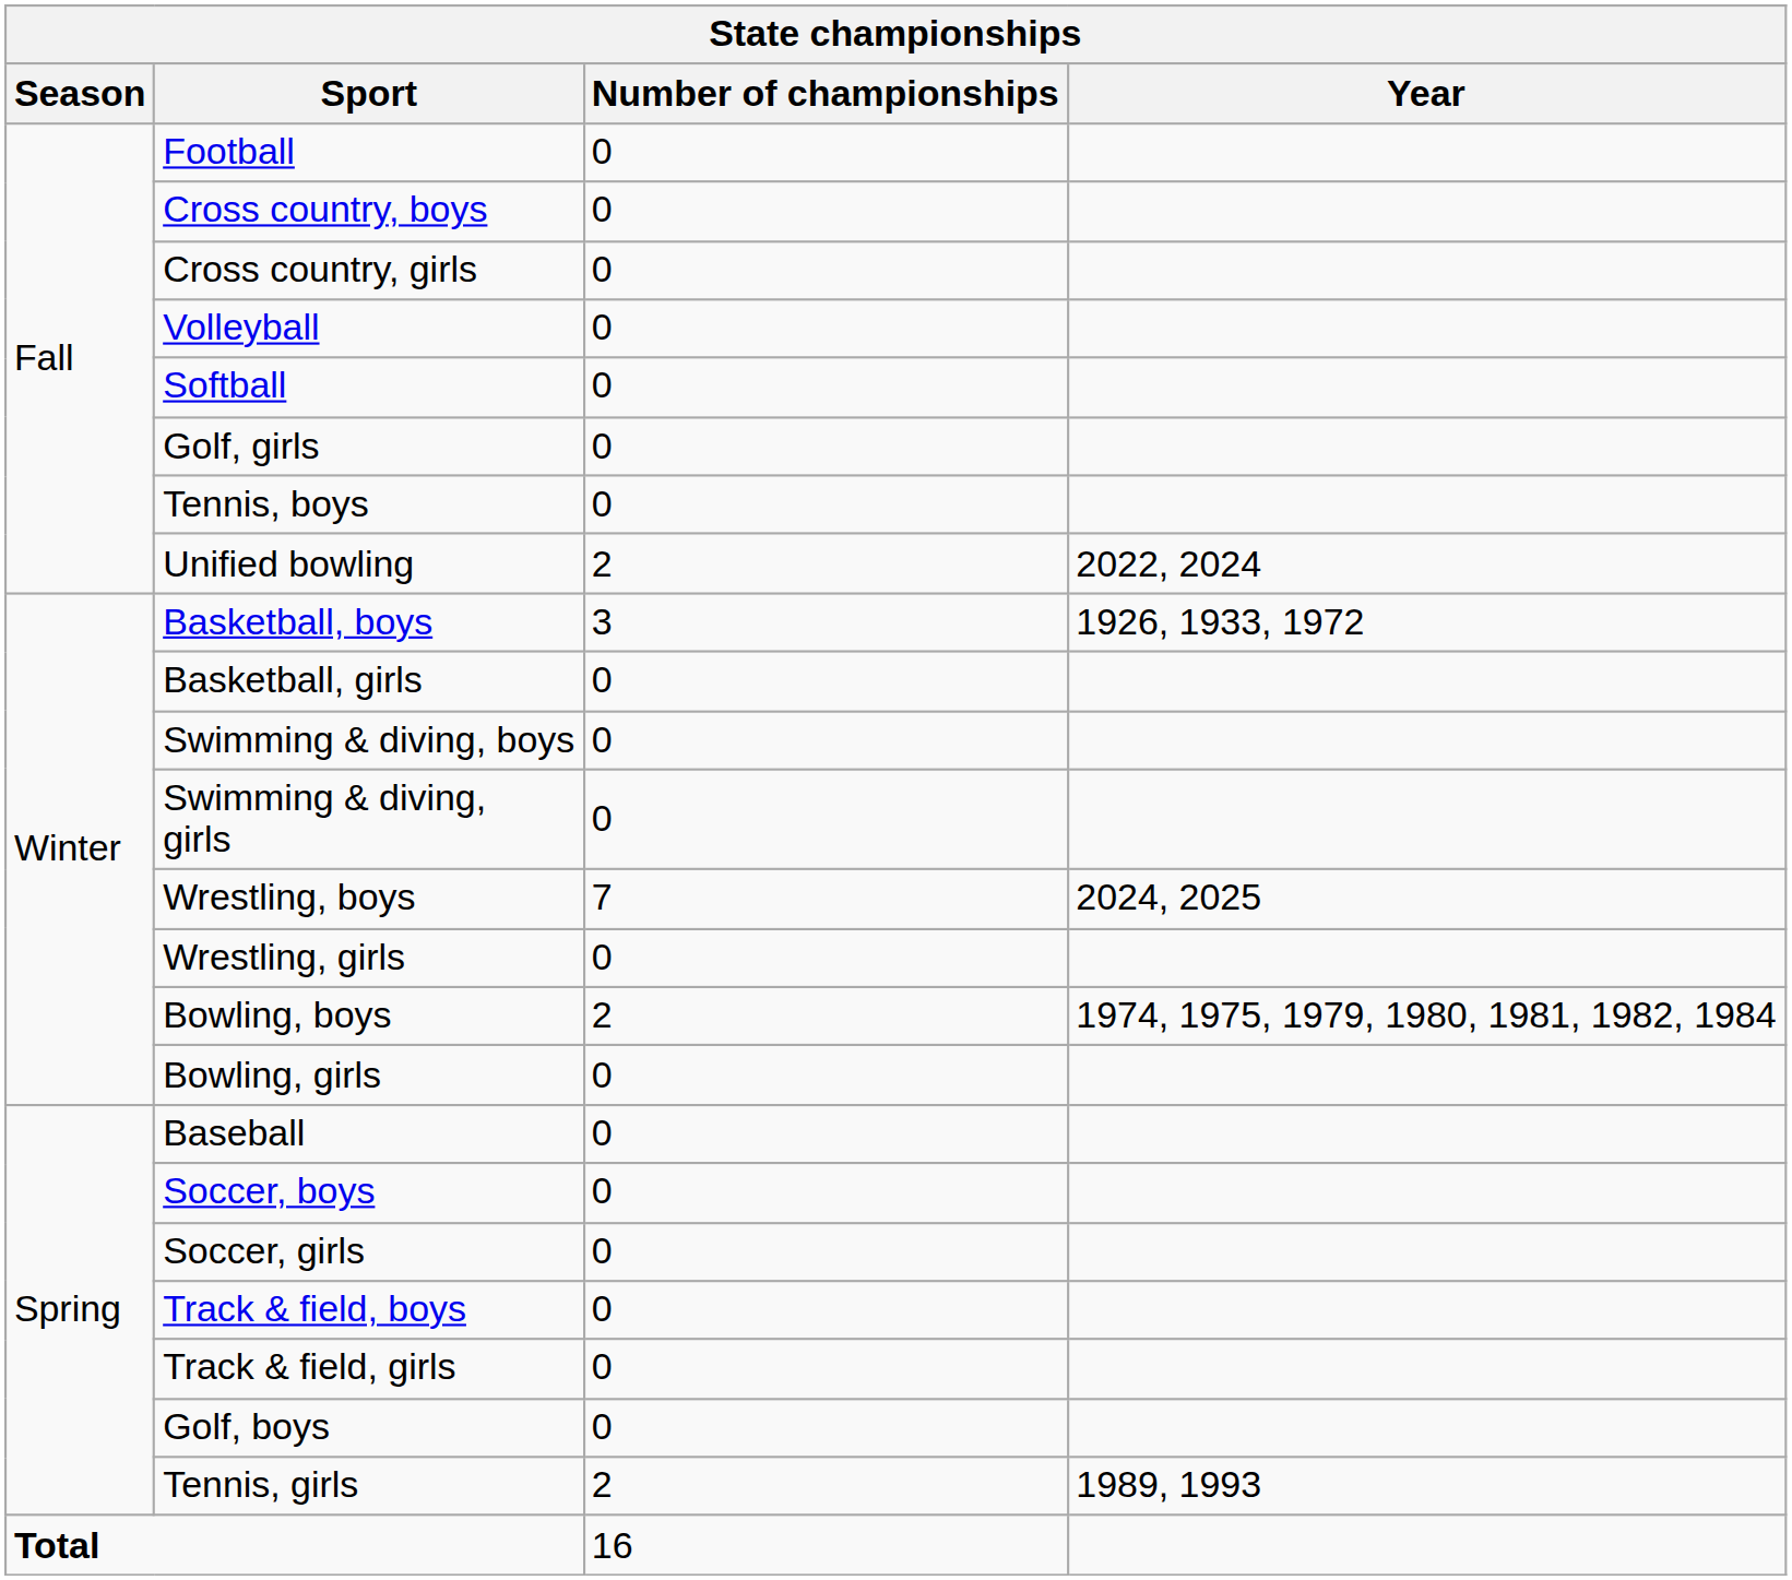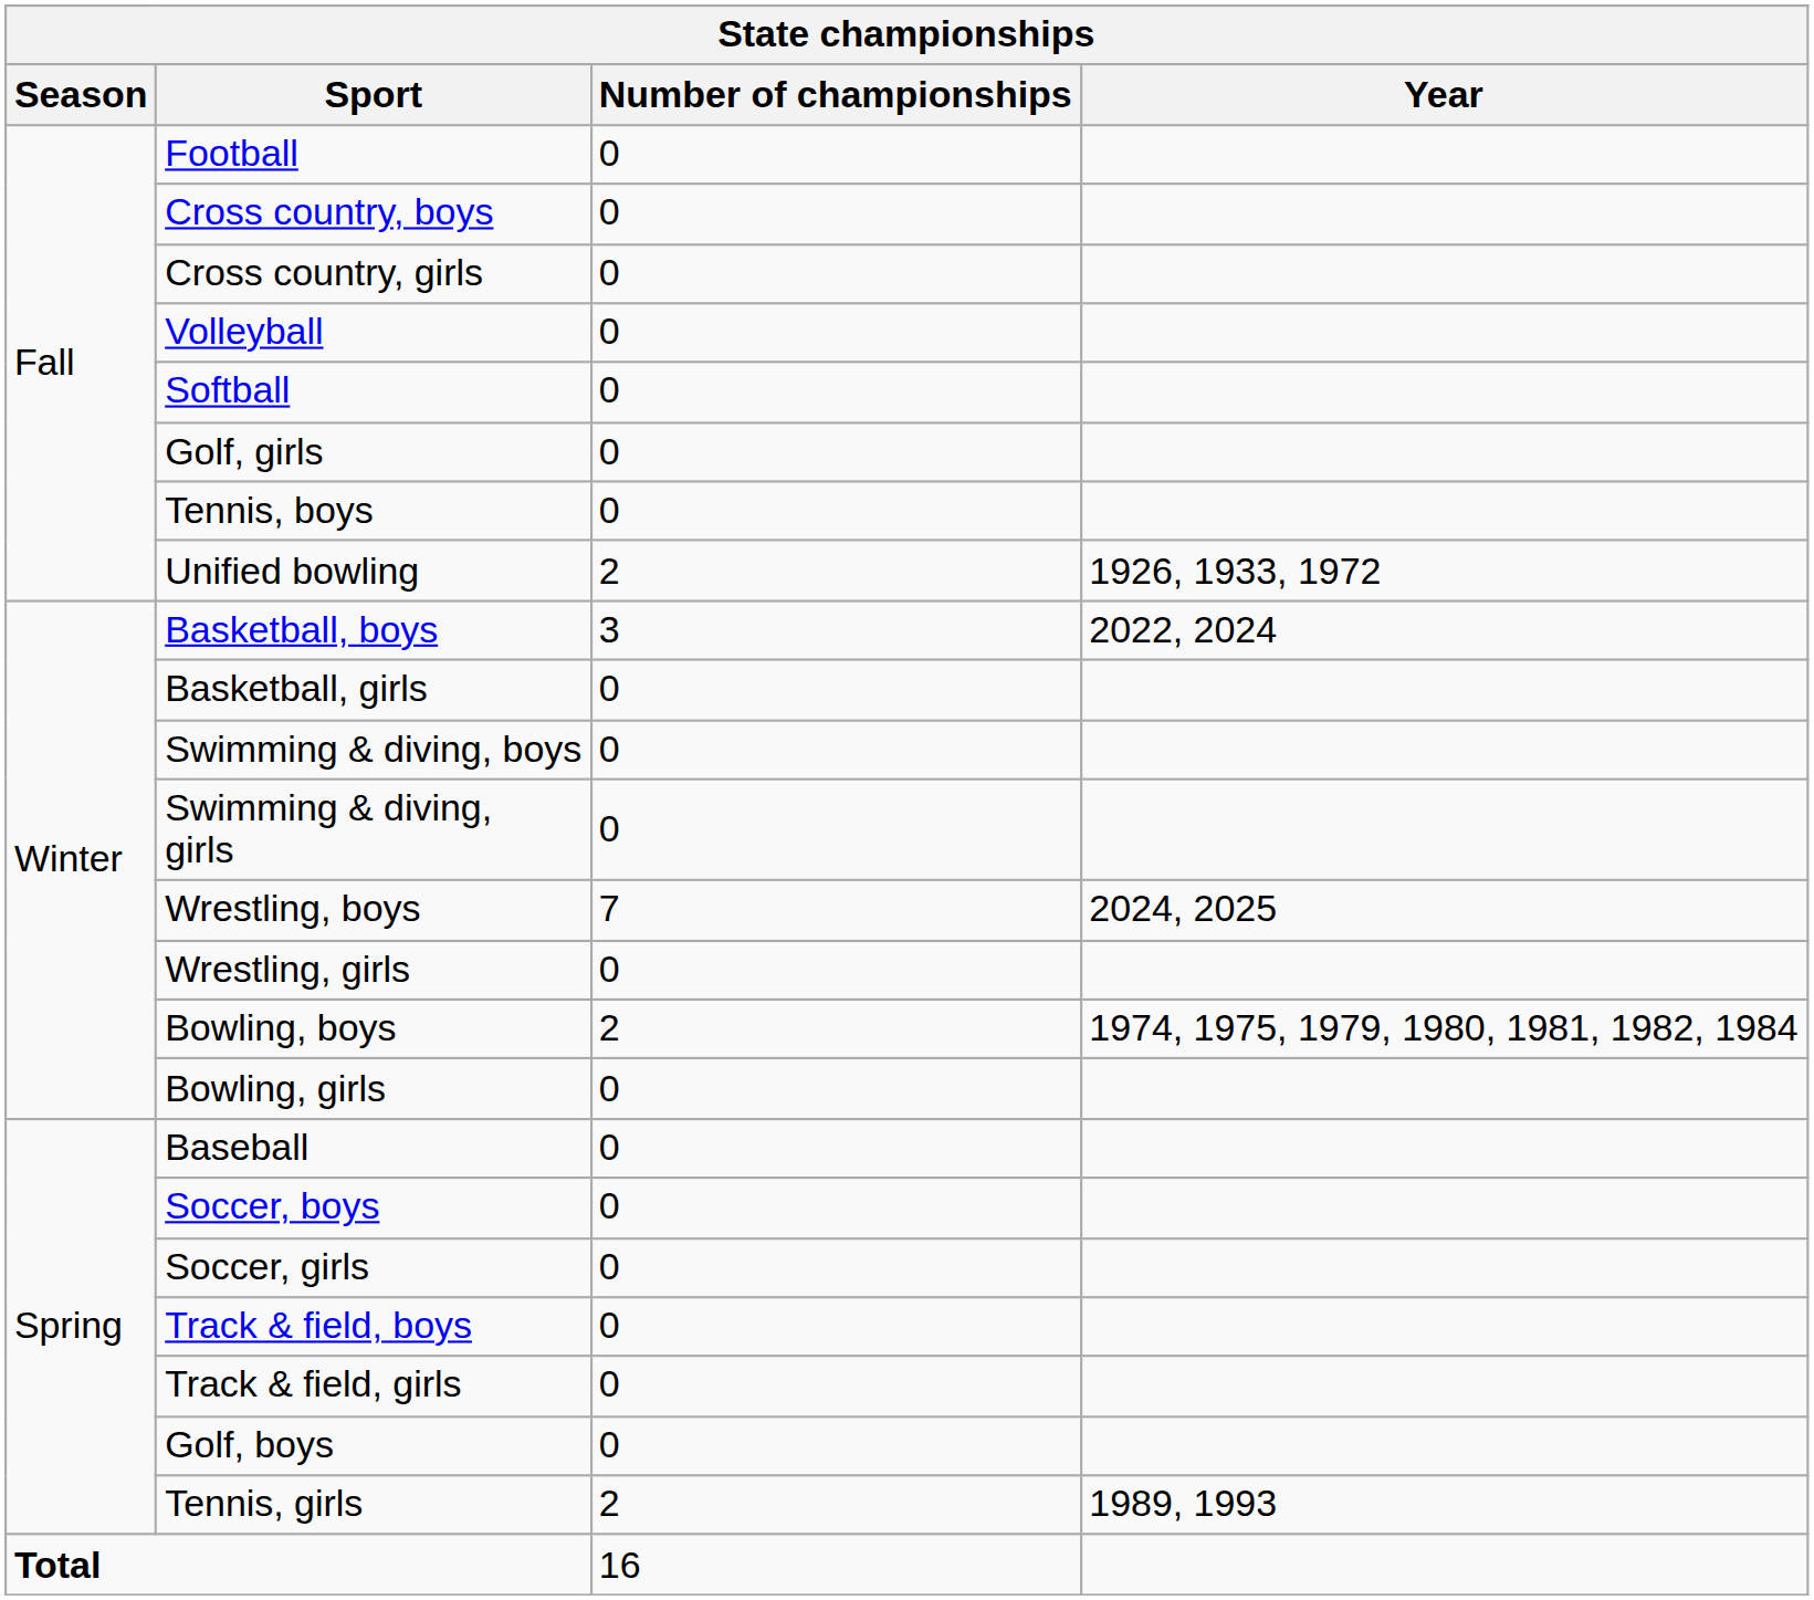 <table class="wikitable">
 <tr>
 <th colspan="4">State championships</th>
 </tr>
 <tr>
 <th>Season</th>
 <th>Sport</th>
 <th>Number of championships</th>
 <th>Year</th>
 </tr>
 <tr>
 <td rowspan="8">Fall</td>
 <td><a href='#'>Football</a></td>
 <td>0</td>
 <td></td>
 </tr>
 <tr>
 <td><a href='#'>Cross country, boys</a></td>
 <td>0</td>
 <td></td>
 </tr>
 <tr>
 <td>Cross country, girls</td>
 <td>0</td>
 <td></td>
 </tr>
 <tr>
 <td><a href='#'>Volleyball</a></td>
 <td>0</td>
 <td></td>
 </tr>
 <tr>
 <td><a href='#'>Softball</a></td>
 <td>0</td>
 <td></td>
 </tr>
 <tr>
 <td>Golf, girls</td>
 <td>0</td>
 <td></td>
 </tr>
 <tr>
 <td>Tennis, boys</td>
 <td>0</td>
 <td></td>
 </tr>
 <tr>
 <td>Unified bowling</td>
 <td>2</td>
-<td>2022, 2024</td>
+<td>1926, 1933, 1972</td>
 </tr>
 <tr>
 <td rowspan="8">Winter</td>
 <td><a href='#'>Basketball, boys</a></td>
 <td>3</td>
-<td>1926, 1933, 1972</td>
+<td>2022, 2024</td>
 </tr>
 <tr>
 <td>Basketball, girls</td>
 <td>0</td>
 <td></td>
 </tr>
 <tr>
 <td>Swimming & diving, boys</td>
 <td>0</td>
 <td></td>
 </tr>
 <tr>
 <td>Swimming & diving,<br>girls</td>
 <td>0</td>
 <td></td>
 </tr>
 <tr>
 <td>Wrestling, boys</td>
 <td>7</td>
 <td>2024, 2025</td>
 </tr>
 <tr>
 <td>Wrestling, girls</td>
 <td>0</td>
 <td></td>
 </tr>
 <tr>
 <td>Bowling, boys</td>
 <td>2</td>
 <td>1974, 1975, 1979, 1980, 1981, 1982, 1984</td>
 </tr>
 <tr>
 <td>Bowling, girls</td>
 <td>0</td>
 <td></td>
 </tr>
 <tr>
 <td rowspan="7">Spring</td>
 <td>Baseball</td>
 <td>0</td>
 <td></td>
 </tr>
 <tr>
 <td><a href='#'>Soccer, boys</a></td>
 <td>0</td>
 <td></td>
 </tr>
 <tr>
 <td>Soccer, girls</td>
 <td>0</td>
 <td></td>
 </tr>
 <tr>
 <td><a href='#'>Track & field, boys</a></td>
 <td>0</td>
 <td></td>
 </tr>
 <tr>
 <td>Track & field, girls</td>
 <td>0</td>
 <td></td>
 </tr>
 <tr>
 <td>Golf, boys</td>
 <td>0</td>
 <td></td>
 </tr>
 <tr>
 <td>Tennis, girls</td>
 <td>2</td>
 <td>1989, 1993</td>
 </tr>
 <tr>
 <td colspan="2"><strong>Total</strong></td>
 <td>16</td>
 </tr>
 </table>
